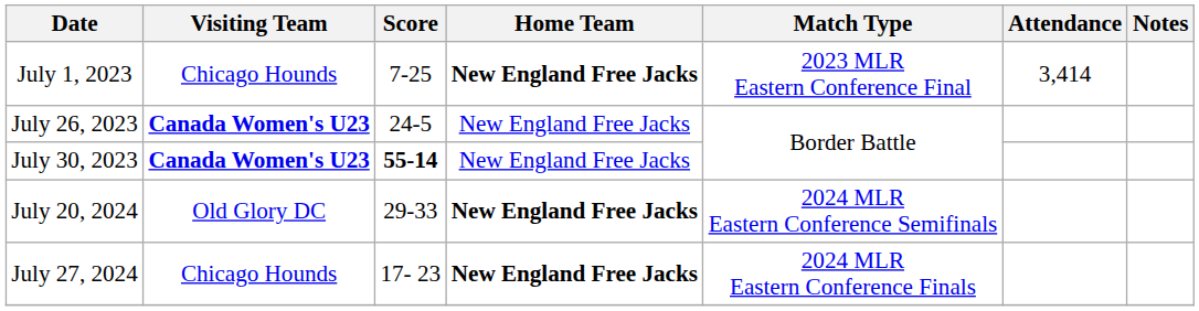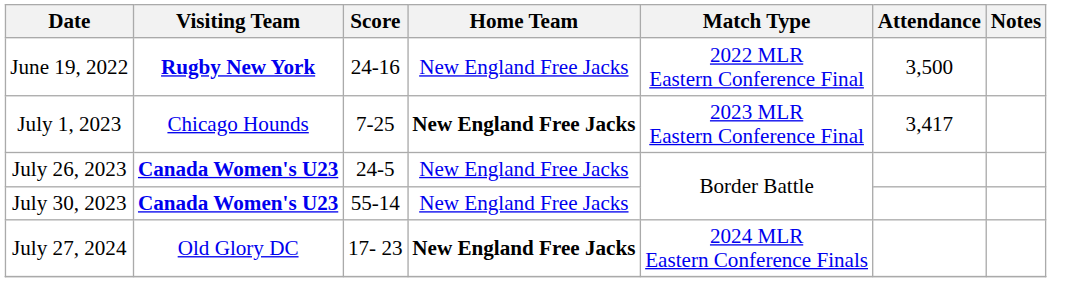 <table class="wikitable" align=center style="margin-left:15px; text-align:center; background:#ffffff;">
 <tr>
 <th style="text-align:center;">Date</th>
 <th style="text-align:center;">Visiting Team</th>
 <th style="text-align:center;">Score</th>
 <th style="text-align:center;">Home Team</th>
 <th style="text-align:center;">Match Type</th>
 <th style="text-align:center;">Attendance</th>
 <th style="text-align:center;">Notes</th>
 </tr>
 <tr>
+<td>June 19, 2022</td>
+<td><strong><a href='#'>Rugby New York</a></strong></td>
+<td>24-16</td>
+<td><a href='#'>New England Free Jacks</a></td>
+<td><a href='#'>2022 MLR<br>Eastern Conference Final</a></td>
+<td>3,500</td>
+<td></td>
+</tr>
+<tr>
 <td>July 1, 2023</td>
 <td><a href='#'>Chicago Hounds</a></td>
 <td>7-25</td>
 <td><strong>New England Free Jacks</strong></td>
 <td><a href='#'>2023 MLR<br>Eastern Conference Final</a></td>
-<td>3,414</td>
+<td>3,417</td>
 <td></td>
 </tr>
 <tr>
 <td>July 26, 2023</td>
 <td><strong><a href='#'>Canada Women's U23</a></strong></td>
 <td>24-5</td>
 <td><a href='#'>New England Free Jacks</a></td>
 <td rowspan=2>Border Battle</td>
 <td></td>
 <td></td>
 </tr>
 <tr>
 <td>July 30, 2023</td>
 <td><strong><a href='#'>Canada Women's U23</a></strong></td>
-<td><strong>55-14</strong></td>
+<td>55-14</td>
 <td><a href='#'>New England Free Jacks</a></td>
 <td></td>
 <td></td>
 </tr>
 <tr>
-<td>July 20, 2024</td>
+<td>July 27, 2024</td>
 <td><a href='#'>Old Glory DC</a></td>
-<td>29-33</td>
-<td><strong>New England Free Jacks</strong></td>
-<td><a href='#'>2024 MLR<br>Eastern Conference Semifinals</a></td>
-<td></td>
-<td></td>
-</tr>
-<tr>
-<td>July 27, 2024</td>
-<td><a href='#'>Chicago Hounds</a></td>
 <td>17- 23</td>
 <td><strong>New England Free Jacks</strong></td>
 <td><a href='#'>2024 MLR<br>Eastern Conference Finals</a></td>
 <td></td>
 <td></td>
 </tr>
 <tr>
 </tr>
 </table>
